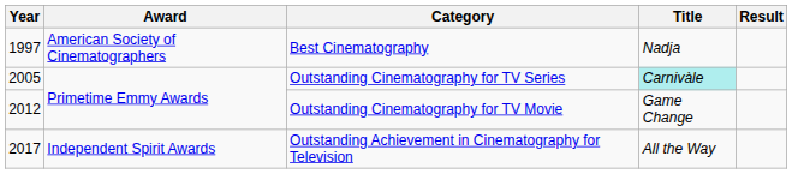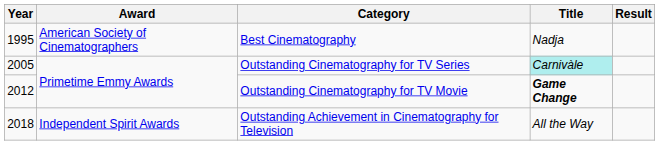 <table class="wikitable">
 <tr>
 <th>Year</th>
 <th>Award</th>
 <th>Category</th>
 <th>Title</th>
 <th>Result</th>
 </tr>
 <tr>
-<td>1997</td>
+<td>1995</td>
 <td><a href='#'>American Society of Cinematographers</a></td>
 <td><a href='#'>Best Cinematography</a></td>
 <td><em>Nadja</em></td>
 <td></td>
 </tr>
 <tr>
 <td>2005</td>
 <td rowspan=2><a href='#'>Primetime Emmy Awards</a></td>
 <td><a href='#'>Outstanding Cinematography for TV Series</a></td>
 <td style="background: paleturquoise;"><em>Carnivàle</em></td>
 <td></td>
 </tr>
 <tr>
 <td>2012</td>
 <td><a href='#'> Outstanding Cinematography for TV Movie</a></td>
-<td><em>Game Change</em></td>
+<td><strong><em>Game Change</em></strong></td>
 <td></td>
 </tr>
 <tr>
-<td>2017</td>
+<td>2018</td>
 <td><a href='#'>Independent Spirit Awards</a></td>
 <td><a href='#'>Outstanding Achievement in Cinematography for Television</a></td>
 <td><em>All the Way</em></td>
 <td></td>
 </tr>
 </table>
